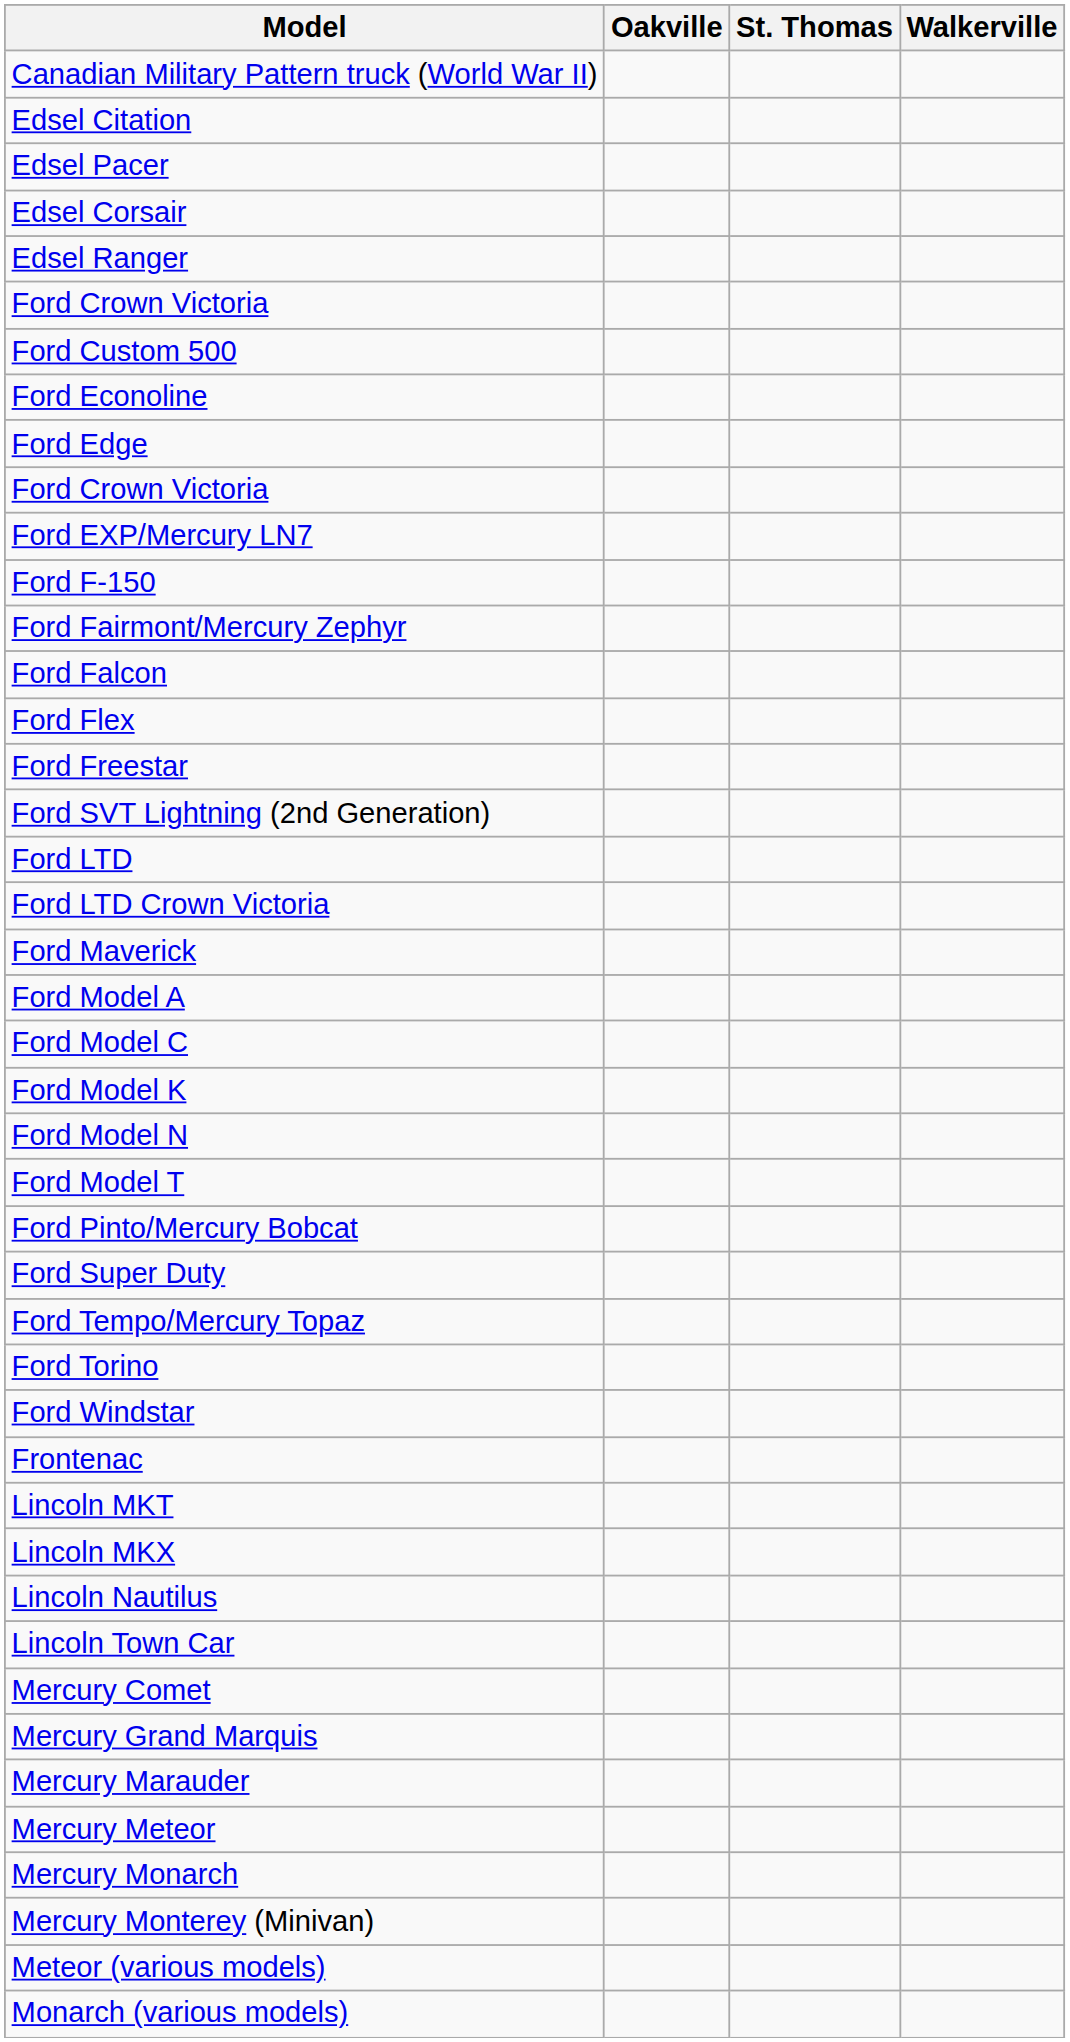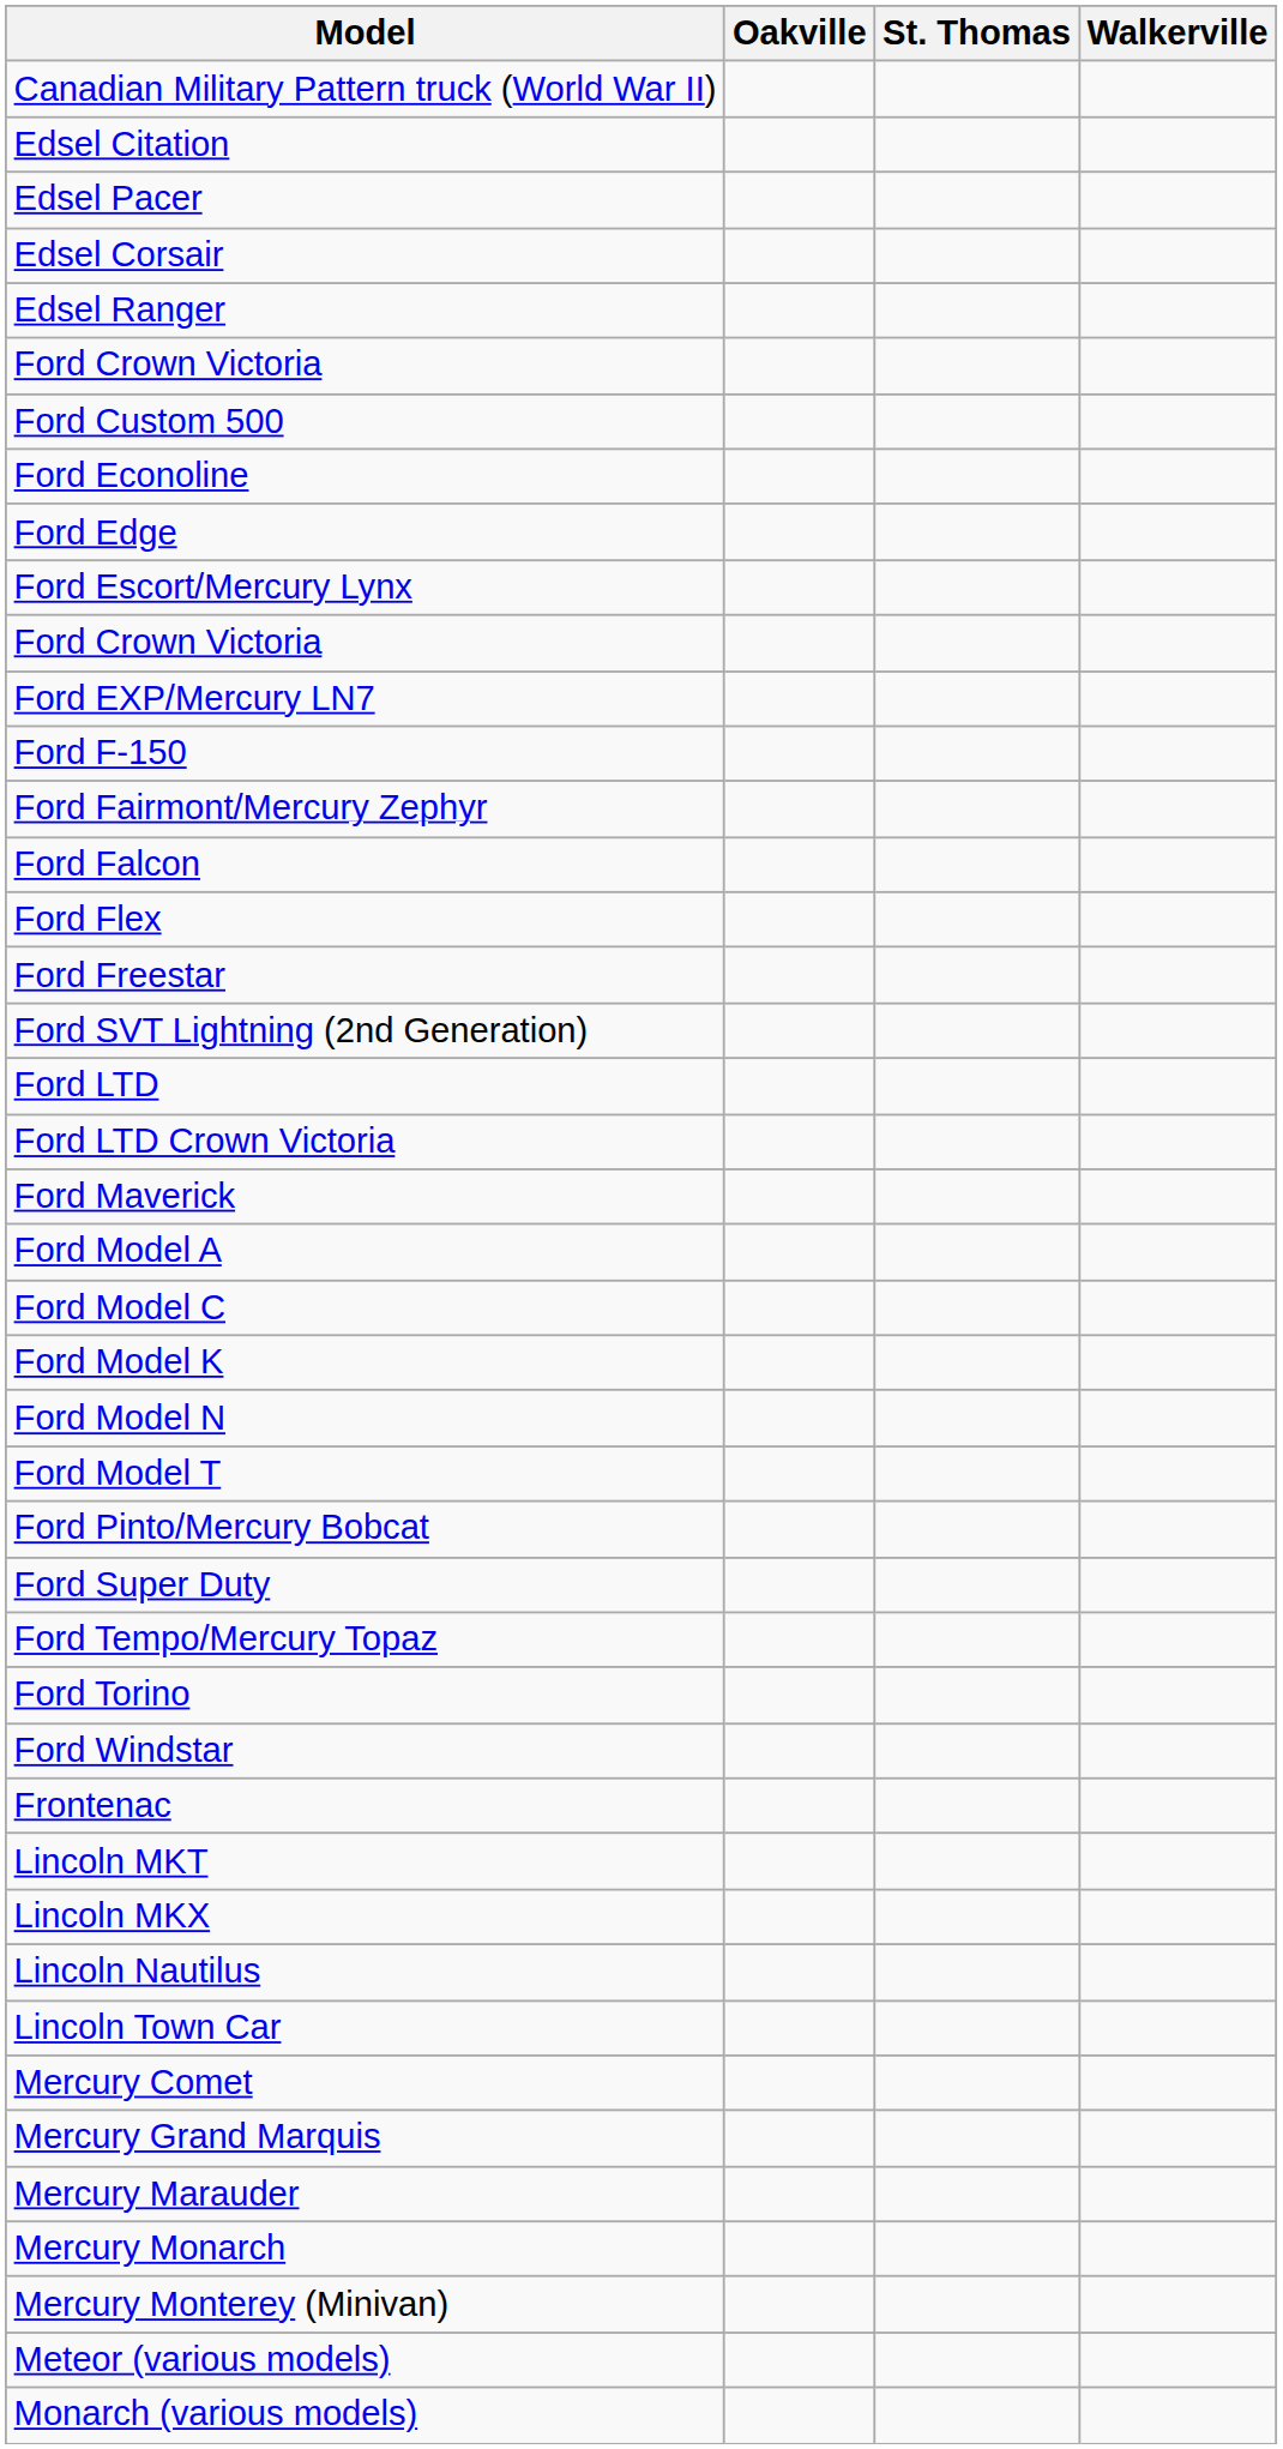 <table class="wikitable">
 <tr>
 <th>Model</th>
 <th>Oakville</th>
 <th>St. Thomas</th>
 <th>Walkerville</th>
 </tr>
 <tr>
 <td><a href='#'>Canadian Military Pattern truck</a> (<a href='#'>World War II</a>)</td>
 <td></td>
 <td></td>
 <td></td>
 </tr>
 <tr>
 <td><a href='#'>Edsel Citation</a></td>
 <td></td>
 <td></td>
 <td></td>
 </tr>
 <tr>
 <td><a href='#'>Edsel Pacer</a></td>
 <td></td>
 <td></td>
 <td></td>
 </tr>
 <tr>
 <td><a href='#'>Edsel Corsair</a></td>
 <td></td>
 <td></td>
 <td></td>
 </tr>
 <tr>
 <td><a href='#'>Edsel Ranger</a></td>
 <td></td>
 <td></td>
 <td></td>
 </tr>
 <tr>
 <td><a href='#'>Ford Crown Victoria</a></td>
 <td></td>
 <td></td>
 <td></td>
 </tr>
 <tr>
 <td><a href='#'>Ford Custom 500</a></td>
 <td></td>
 <td></td>
 <td></td>
 </tr>
 <tr>
 <td><a href='#'>Ford Econoline</a></td>
 <td></td>
 <td></td>
 <td></td>
 </tr>
 <tr>
 <td><a href='#'>Ford Edge</a></td>
+<td></td>
+<td></td>
+<td></td>
+</tr>
+<tr>
+<td><a href='#'>Ford Escort/Mercury Lynx</a></td>
 <td></td>
 <td></td>
 <td></td>
 </tr>
 <tr>
 <td><a href='#'>Ford Crown Victoria</a></td>
 <td></td>
 <td></td>
 <td></td>
 </tr>
 <tr>
 <td><a href='#'>Ford EXP/Mercury LN7</a></td>
 <td></td>
 <td></td>
 <td></td>
 </tr>
 <tr>
 <td><a href='#'>Ford F-150</a></td>
 <td></td>
 <td></td>
 <td></td>
 </tr>
 <tr>
 <td><a href='#'>Ford Fairmont/Mercury Zephyr</a></td>
 <td></td>
 <td></td>
 <td></td>
 </tr>
 <tr>
 <td><a href='#'>Ford Falcon</a></td>
 <td></td>
 <td></td>
 <td></td>
 </tr>
 <tr>
 <td><a href='#'>Ford Flex</a></td>
 <td></td>
 <td></td>
 <td></td>
 </tr>
 <tr>
 <td><a href='#'>Ford Freestar</a></td>
 <td></td>
 <td></td>
 <td></td>
 </tr>
 <tr>
 <td><a href='#'>Ford SVT Lightning</a> (2nd Generation)</td>
 <td></td>
 <td></td>
 <td></td>
 </tr>
 <tr>
 <td><a href='#'>Ford LTD</a></td>
 <td></td>
 <td></td>
 <td></td>
 </tr>
 <tr>
 <td><a href='#'>Ford LTD Crown Victoria</a></td>
 <td></td>
 <td></td>
 <td></td>
 </tr>
 <tr>
 <td><a href='#'>Ford Maverick</a></td>
 <td></td>
 <td></td>
 <td></td>
 </tr>
 <tr>
 <td><a href='#'>Ford Model A</a></td>
 <td></td>
 <td></td>
 <td></td>
 </tr>
 <tr>
 <td><a href='#'>Ford Model C</a></td>
 <td></td>
 <td></td>
 <td></td>
 </tr>
 <tr>
 <td><a href='#'>Ford Model K</a></td>
 <td></td>
 <td></td>
 <td></td>
 </tr>
 <tr>
 <td><a href='#'>Ford Model N</a></td>
 <td></td>
 <td></td>
 <td></td>
 </tr>
 <tr>
 <td><a href='#'>Ford Model T</a></td>
 <td></td>
 <td></td>
 <td></td>
 </tr>
 <tr>
 <td><a href='#'>Ford Pinto/Mercury Bobcat</a></td>
 <td></td>
 <td></td>
 <td></td>
 </tr>
 <tr>
 <td><a href='#'>Ford Super Duty</a></td>
 <td></td>
 <td></td>
 <td></td>
 </tr>
 <tr>
 <td><a href='#'>Ford Tempo/Mercury Topaz</a></td>
 <td></td>
 <td></td>
 <td></td>
 </tr>
 <tr>
 <td><a href='#'>Ford Torino</a></td>
 <td></td>
 <td></td>
 <td></td>
 </tr>
 <tr>
 <td><a href='#'>Ford Windstar</a></td>
 <td></td>
 <td></td>
 <td></td>
 </tr>
 <tr>
 <td><a href='#'>Frontenac</a></td>
 <td></td>
 <td></td>
 <td></td>
 </tr>
 <tr>
 <td><a href='#'>Lincoln MKT</a></td>
 <td></td>
 <td></td>
 <td></td>
 </tr>
 <tr>
 <td><a href='#'>Lincoln MKX</a></td>
 <td></td>
 <td></td>
 <td></td>
 </tr>
 <tr>
 <td><a href='#'>Lincoln Nautilus</a></td>
 <td></td>
 <td></td>
 <td></td>
 </tr>
 <tr>
 <td><a href='#'>Lincoln Town Car</a></td>
 <td></td>
 <td></td>
 <td></td>
 </tr>
 <tr>
 <td><a href='#'>Mercury Comet</a></td>
 <td></td>
 <td></td>
 <td></td>
 </tr>
 <tr>
 <td><a href='#'>Mercury Grand Marquis</a></td>
 <td></td>
 <td></td>
 <td></td>
 </tr>
 <tr>
 <td><a href='#'>Mercury Marauder</a></td>
 <td></td>
 <td></td>
 <td></td>
 </tr>
 <tr>
-<td><a href='#'>Mercury Meteor</a></td>
-<td></td>
-<td></td>
-<td></td>
-</tr>
-<tr>
 <td><a href='#'>Mercury Monarch</a></td>
 <td></td>
 <td></td>
 <td></td>
 </tr>
 <tr>
 <td><a href='#'>Mercury Monterey</a> (Minivan)</td>
 <td></td>
 <td></td>
 <td></td>
 </tr>
 <tr>
 <td><a href='#'>Meteor (various models)</a></td>
 <td></td>
 <td></td>
 <td></td>
 </tr>
 <tr>
 <td><a href='#'>Monarch (various models)</a></td>
 <td></td>
 <td></td>
 <td></td>
 </tr>
 </table>
